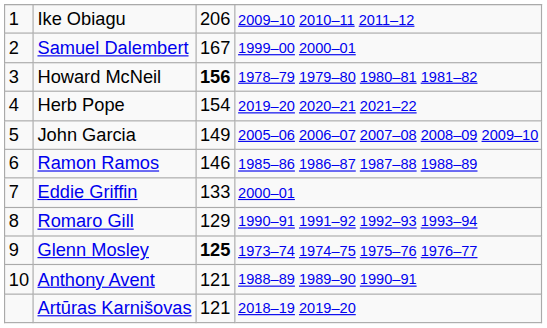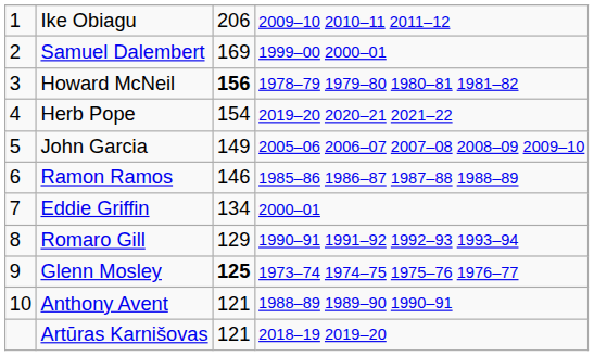 <table class="wikitable">
 <tr>
 </tr>
 <tr>
 <td>1</td>
 <td>Ike Obiagu</td>
 <td>206</td>
 <td style="font-size:80%;"><a href='#'>2009–10</a> <a href='#'>2010–11</a> <a href='#'>2011–12</a></td>
 </tr>
 <tr>
 <td>2</td>
 <td><a href='#'>Samuel Dalembert</a></td>
-<td>167</td>
+<td>169</td>
 <td style="font-size:80%;"><a href='#'>1999–00</a> <a href='#'>2000–01</a></td>
 </tr>
 <tr>
 <td>3</td>
 <td>Howard McNeil</td>
 <td><strong>156</strong></td>
 <td style="font-size:80%;"><a href='#'>1978–79</a> <a href='#'>1979–80</a> <a href='#'>1980–81</a> <a href='#'>1981–82</a></td>
 </tr>
 <tr>
 <td>4</td>
 <td>Herb Pope</td>
 <td>154</td>
 <td style="font-size:80%;"><a href='#'>2019–20</a> <a href='#'>2020–21</a> <a href='#'>2021–22</a></td>
 </tr>
 <tr>
 <td>5</td>
 <td>John Garcia</td>
 <td>149</td>
 <td style="font-size:80%;"><a href='#'>2005–06</a> <a href='#'>2006–07</a> <a href='#'>2007–08</a> <a href='#'>2008–09</a> <a href='#'>2009–10</a></td>
 </tr>
 <tr>
 <td>6</td>
 <td><a href='#'>Ramon Ramos</a></td>
 <td>146</td>
 <td style="font-size:80%;"><a href='#'>1985–86</a> <a href='#'>1986–87</a> <a href='#'>1987–88</a> <a href='#'>1988–89</a></td>
 </tr>
 <tr>
 <td>7</td>
 <td><a href='#'>Eddie Griffin</a></td>
-<td>133</td>
+<td>134</td>
 <td style="font-size:80%;"><a href='#'>2000–01</a></td>
 </tr>
 <tr>
 <td>8</td>
 <td><a href='#'>Romaro Gill</a></td>
 <td>129</td>
 <td style="font-size:80%;"><a href='#'>1990–91</a> <a href='#'>1991–92</a> <a href='#'>1992–93</a> <a href='#'>1993–94</a></td>
 </tr>
 <tr>
 <td>9</td>
 <td><a href='#'>Glenn Mosley</a></td>
 <td><strong>125</strong></td>
 <td style="font-size:80%;"><a href='#'>1973–74</a> <a href='#'>1974–75</a> <a href='#'>1975–76</a> <a href='#'>1976–77</a></td>
 </tr>
 <tr>
 <td>10</td>
 <td><a href='#'>Anthony Avent</a></td>
 <td>121</td>
 <td style="font-size:80%;"><a href='#'>1988–89</a> <a href='#'>1989–90</a> <a href='#'>1990–91</a></td>
 </tr>
 <tr>
 <td></td>
 <td><a href='#'>Artūras Karnišovas</a></td>
 <td>121</td>
 <td style="font-size:80%;"><a href='#'>2018–19</a> <a href='#'>2019–20</a></td>
 </tr>
 </table>
